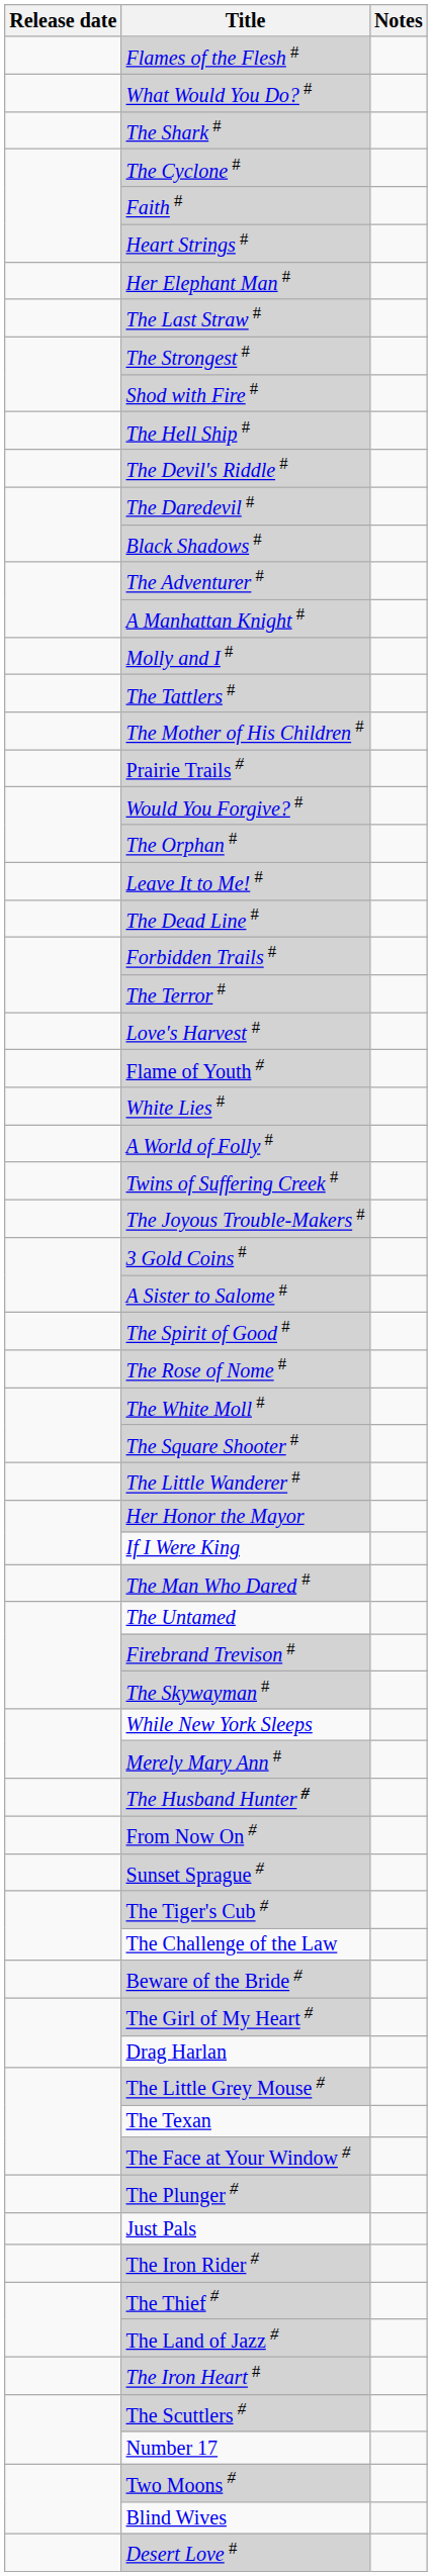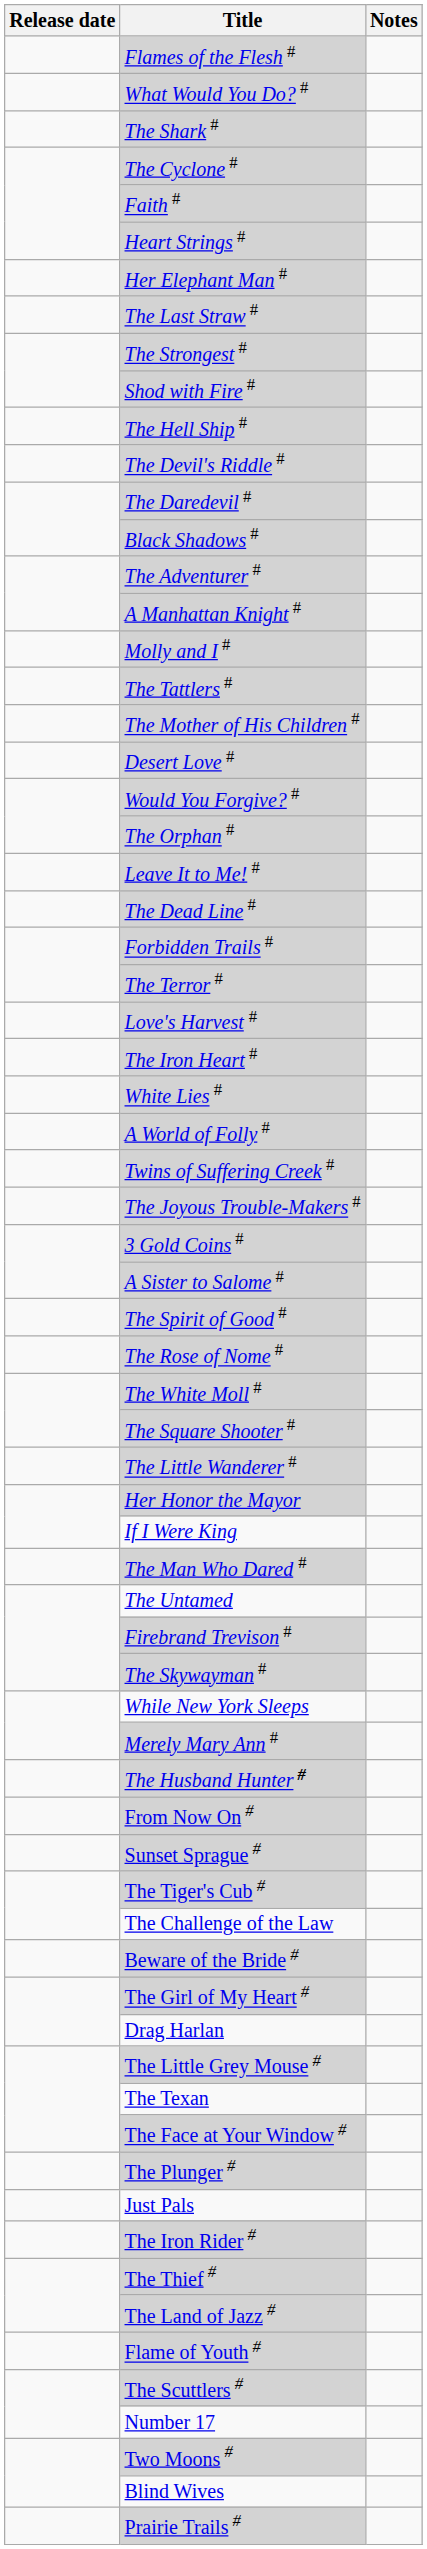 <table class="wikitable sortable">
 <tr>
 <th>Release date</th>
 <th>Title</th>
 <th class="unsortable">Notes</th>
 </tr>
 <tr>
 <td></td>
 <td bgcolor=lightgray><em><a href='#'>Flames of the Flesh</a></em><sup> #</sup></td>
 <td></td>
 </tr>
 <tr>
 <td></td>
 <td bgcolor=lightgray><em><a href='#'>What Would You Do?</a></em><sup> #</sup></td>
 <td></td>
 </tr>
 <tr>
 <td></td>
 <td bgcolor=lightgray><em><a href='#'>The Shark</a></em><sup> #</sup></td>
 <td></td>
 </tr>
 <tr>
 <td rowspan="3"></td>
 <td bgcolor=lightgray><em><a href='#'>The Cyclone</a></em><sup> #</sup></td>
 <td></td>
 </tr>
 <tr>
 <td bgcolor=lightgray><em><a href='#'>Faith</a></em><sup> #</sup></td>
 <td></td>
 </tr>
 <tr>
 <td bgcolor=lightgray><em><a href='#'>Heart Strings</a></em><sup> #</sup></td>
 <td></td>
 </tr>
 <tr>
 <td></td>
 <td bgcolor=lightgray><em><a href='#'>Her Elephant Man</a></em><sup> #</sup></td>
 <td></td>
 </tr>
 <tr>
 <td></td>
 <td bgcolor=lightgray><em><a href='#'>The Last Straw</a></em><sup> #</sup></td>
 <td></td>
 </tr>
 <tr>
 <td rowspan="2"></td>
 <td bgcolor=lightgray><em><a href='#'>The Strongest</a></em><sup> #</sup></td>
 <td></td>
 </tr>
 <tr>
 <td bgcolor=lightgray><em><a href='#'>Shod with Fire</a></em><sup> #</sup></td>
 <td></td>
 </tr>
 <tr>
 <td></td>
 <td bgcolor=lightgray><em><a href='#'>The Hell Ship</a></em><sup> #</sup></td>
 <td></td>
 </tr>
 <tr>
 <td></td>
 <td bgcolor=lightgray><em><a href='#'>The Devil's Riddle</a></em><sup> #</sup></td>
 <td></td>
 </tr>
 <tr>
 <td rowspan="2"></td>
 <td bgcolor=lightgray><em><a href='#'>The Daredevil</a></em><sup> #</sup></td>
 <td></td>
 </tr>
 <tr>
 <td bgcolor=lightgray><em><a href='#'>Black Shadows</a></em><sup> #</sup></td>
 <td></td>
 </tr>
 <tr>
 <td rowspan="2"></td>
 <td bgcolor=lightgray><em><a href='#'>The Adventurer</a></em><sup> #</sup></td>
 <td></td>
 </tr>
 <tr>
 <td bgcolor=lightgray><em><a href='#'>A Manhattan Knight</a></em><sup> #</sup></td>
 <td></td>
 </tr>
 <tr>
 <td></td>
 <td bgcolor=lightgray><em><a href='#'>Molly and I</a></em><sup> #</sup></td>
 <td></td>
 </tr>
 <tr>
 <td></td>
 <td bgcolor=lightgray><em><a href='#'>The Tattlers</a></em><sup> #</sup></td>
 <td></td>
 </tr>
 <tr>
 <td></td>
 <td bgcolor=lightgray><em><a href='#'>The Mother of His Children</a></em><sup> #</sup></td>
 <td></td>
 </tr>
 <tr>
 <td></td>
-<td bgcolor=lightgray></em><a href='#'>Prairie Trails</a><em><sup> #</sup></td>
+<td bgcolor=lightgray><em><a href='#'>Desert Love</a></em><sup> #</sup></td>
 <td></td>
 </tr>
 <tr>
 <td rowspan="2"></td>
 <td bgcolor=lightgray><em><a href='#'>Would You Forgive?</a></em><sup> #</sup></td>
 <td></td>
 </tr>
 <tr>
 <td bgcolor=lightgray><em><a href='#'>The Orphan</a></em><sup> #</sup></td>
 <td></td>
 </tr>
 <tr>
 <td></td>
 <td bgcolor=lightgray><em><a href='#'>Leave It to Me!</a></em><sup> #</sup></td>
 <td></td>
 </tr>
 <tr>
 <td></td>
 <td bgcolor=lightgray><em><a href='#'>The Dead Line</a></em><sup> #</sup></td>
 <td></td>
 </tr>
 <tr>
 <td rowspan="2"></td>
 <td bgcolor=lightgray><em><a href='#'>Forbidden Trails</a></em><sup> #</sup></td>
 <td></td>
 </tr>
 <tr>
 <td bgcolor=lightgray><em><a href='#'>The Terror</a></em><sup> #</sup></td>
 <td></td>
 </tr>
 <tr>
 <td></td>
 <td bgcolor=lightgray><em><a href='#'>Love's Harvest</a></em> <sup> #</sup></td>
 <td></td>
 </tr>
 <tr>
 <td></td>
-<td bgcolor=lightgray></em><a href='#'>Flame of Youth</a><em><sup> #</sup></td>
+<td bgcolor=lightgray><em><a href='#'>The Iron Heart</a></em><sup> #</sup></td>
 <td></td>
 </tr>
 <tr>
 <td></td>
 <td bgcolor=lightgray><em><a href='#'>White Lies</a></em><sup> #</sup></td>
 <td></td>
 </tr>
 <tr>
 <td></td>
 <td bgcolor=lightgray><em><a href='#'>A World of Folly</a></em><sup> #</sup></td>
 <td></td>
 </tr>
 <tr>
 <td></td>
 <td bgcolor=lightgray><em><a href='#'>Twins of Suffering Creek</a></em><sup> #</sup></td>
 <td></td>
 </tr>
 <tr>
 <td></td>
 <td bgcolor=lightgray><em><a href='#'>The Joyous Trouble-Makers</a></em><sup> #</sup></td>
 <td></td>
 </tr>
 <tr>
 <td rowspan="2"></td>
 <td bgcolor=lightgray><em><a href='#'>3 Gold Coins</a></em><sup> #</sup></td>
 <td></td>
 </tr>
 <tr>
 <td bgcolor=lightgray><em><a href='#'>A Sister to Salome</a></em><sup> #</sup></td>
 <td></td>
 </tr>
 <tr>
 <td></td>
 <td bgcolor=lightgray><em><a href='#'>The Spirit of Good</a></em><sup> #</sup></td>
 <td></td>
 </tr>
 <tr>
 <td></td>
 <td bgcolor=lightgray><em><a href='#'>The Rose of Nome</a></em><sup> #</sup></td>
 <td></td>
 </tr>
 <tr>
 <td rowspan="2"></td>
 <td bgcolor=lightgray><em><a href='#'>The White Moll</a></em><sup> #</sup></td>
 <td></td>
 </tr>
 <tr>
 <td bgcolor=lightgray><em><a href='#'>The Square Shooter</a></em><sup> #</sup></td>
 <td></td>
 </tr>
 <tr>
 <td></td>
 <td bgcolor=lightgray><em><a href='#'>The Little Wanderer</a></em><sup> #</sup></td>
 <td></td>
 </tr>
 <tr>
 <td rowspan="2"></td>
 <td bgcolor=lightgray><em><a href='#'>Her Honor the Mayor</a></em></td>
 <td></td>
 </tr>
 <tr>
 <td><em><a href='#'>If I Were King</a></em></td>
 <td></td>
 </tr>
 <tr>
 <td></td>
 <td bgcolor=lightgray><em><a href='#'>The Man Who Dared</a></em> <sup> #</sup></td>
 <td></td>
 </tr>
 <tr>
 <td rowspan="3"></td>
 <td><em><a href='#'>The Untamed</a></em></td>
 <td></td>
 </tr>
 <tr>
 <td bgcolor=lightgray><em><a href='#'>Firebrand Trevison</a></em><sup> #</sup></td>
 <td></td>
 </tr>
 <tr>
 <td bgcolor=lightgray><em><a href='#'>The Skywayman</a></em><sup> #</sup></td>
 <td></td>
 </tr>
 <tr>
 <td rowspan="2"></td>
 <td><em><a href='#'>While New York Sleeps</a></em></td>
 <td></td>
 </tr>
 <tr>
 <td bgcolor=lightgray><em><a href='#'>Merely Mary Ann</a></em><sup> #</sup></td>
 <td></td>
 </tr>
 <tr>
 <td></td>
 <td bgcolor=lightgray><em><a href='#'>The Husband Hunter</a><strong><sup> #</sup></td>
 <td></td>
 </tr>
 <tr>
 <td></td>
 <td bgcolor=lightgray></em><a href='#'>From Now On</a><em><sup> #</sup></td>
 <td></td>
 </tr>
 <tr>
 <td></td>
 <td bgcolor=lightgray></em><a href='#'>Sunset Sprague</a><em><sup> #</sup></td>
 <td></td>
 </tr>
 <tr>
 <td rowspan="2"></td>
 <td bgcolor=lightgray></em><a href='#'>The Tiger's Cub</a><em><sup> #</sup></td>
 <td></td>
 </tr>
 <tr>
 <td></em><a href='#'>The Challenge of the Law</a><em></td>
 <td></td>
 </tr>
 <tr>
 <td></td>
 <td bgcolor=lightgray></em><a href='#'>Beware of the Bride</a><em><sup> #</sup></td>
 <td></td>
 </tr>
 <tr>
 <td rowspan="2"></td>
 <td bgcolor=lightgray></em><a href='#'>The Girl of My Heart</a><em><sup> #</sup></td>
 <td></td>
 </tr>
 <tr>
 <td></em><a href='#'>Drag Harlan</a><em></td>
 <td></td>
 </tr>
 <tr>
 <td rowspan="3"></td>
 <td bgcolor=lightgray></em><a href='#'>The Little Grey Mouse</a><em><sup> #</sup></td>
 <td></td>
 </tr>
 <tr>
 <td></em><a href='#'>The Texan</a><em></td>
 <td></td>
 </tr>
 <tr>
 <td bgcolor=lightgray></em><a href='#'>The Face at Your Window</a><em><sup> #</sup></td>
 <td></td>
 </tr>
 <tr>
 <td></td>
 <td bgcolor=lightgray></em><a href='#'>The Plunger</a><em><sup> #</sup></td>
 <td></td>
 </tr>
 <tr>
 <td></td>
 <td></em><a href='#'>Just Pals</a><em></td>
 <td></td>
 </tr>
 <tr>
 <td></td>
 <td bgcolor=lightgray></em><a href='#'>The Iron Rider</a><em><sup> #</sup></td>
 <td></td>
 </tr>
 <tr>
 <td rowspan="2"></td>
 <td bgcolor=lightgray></em><a href='#'>The Thief</a><em><sup> #</sup></td>
 <td></td>
 </tr>
 <tr>
 <td bgcolor=lightgray></em><a href='#'>The Land of Jazz</a><em><sup> #</sup></td>
 <td></td>
 </tr>
 <tr>
 <td></td>
-<td bgcolor=lightgray><em><a href='#'>The Iron Heart</a></em><sup> #</sup></td>
+<td bgcolor=lightgray></em><a href='#'>Flame of Youth</a><em><sup> #</sup></td>
 <td></td>
 </tr>
 <tr>
 <td rowspan="2"></td>
 <td bgcolor=lightgray></em><a href='#'>The Scuttlers</a><em><sup> #</sup></td>
 <td></td>
 </tr>
 <tr>
 <td></em><a href='#'>Number 17</a><em></td>
 <td></td>
 </tr>
 <tr>
 <td rowspan="2"></td>
 <td bgcolor=lightgray></em><a href='#'>Two Moons</a><em><sup> #</sup></td>
 <td></td>
 </tr>
 <tr>
 <td></em><a href='#'>Blind Wives</a><em></td>
 <td></td>
 </tr>
 <tr>
 <td></td>
-<td bgcolor=lightgray><em><a href='#'>Desert Love</a></em><sup> #</sup></td>
+<td bgcolor=lightgray></em><a href='#'>Prairie Trails</a><em><sup> #</sup></td>
 <td></td>
 </tr>
 </table>
